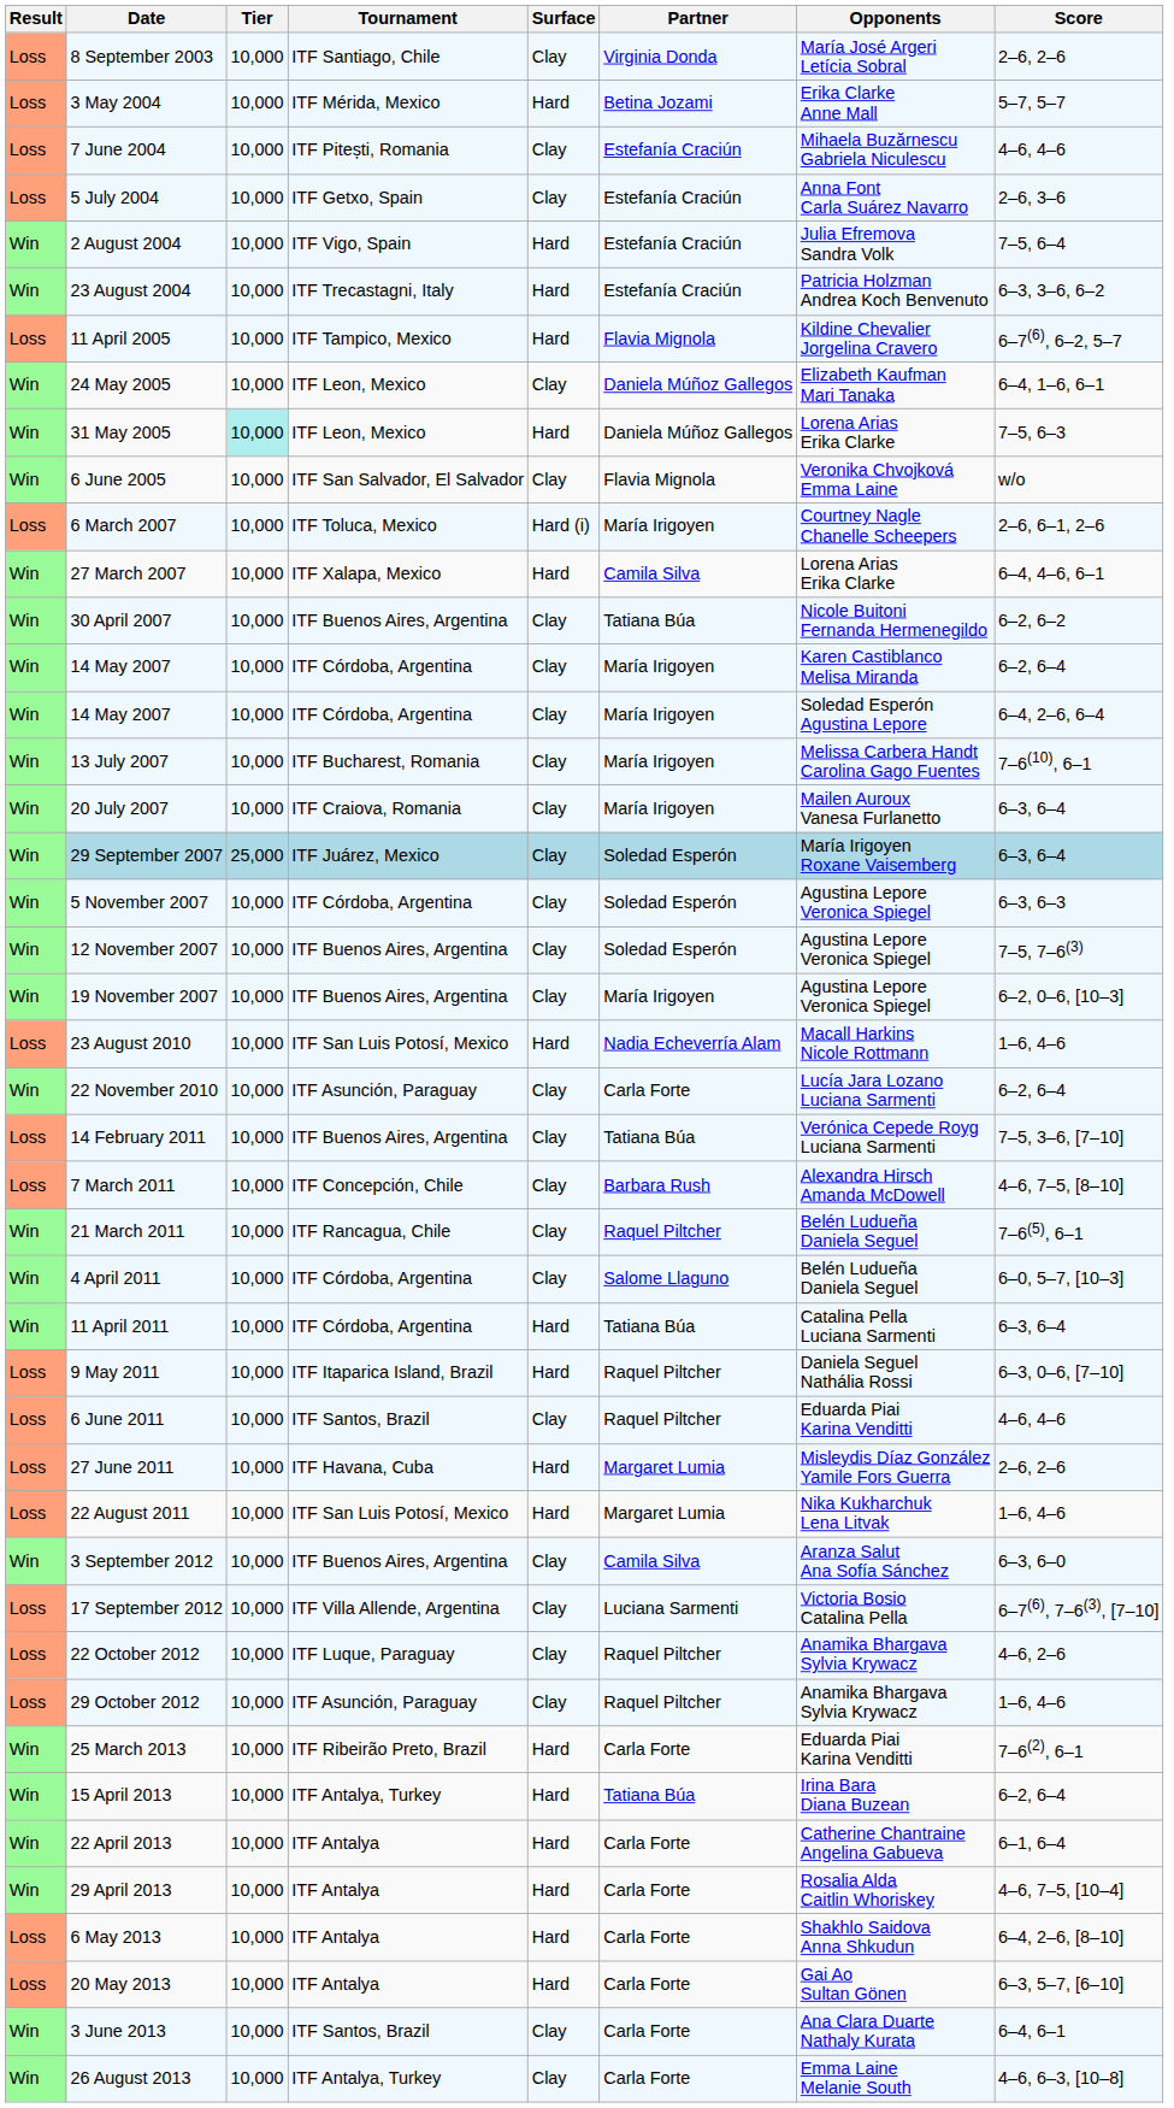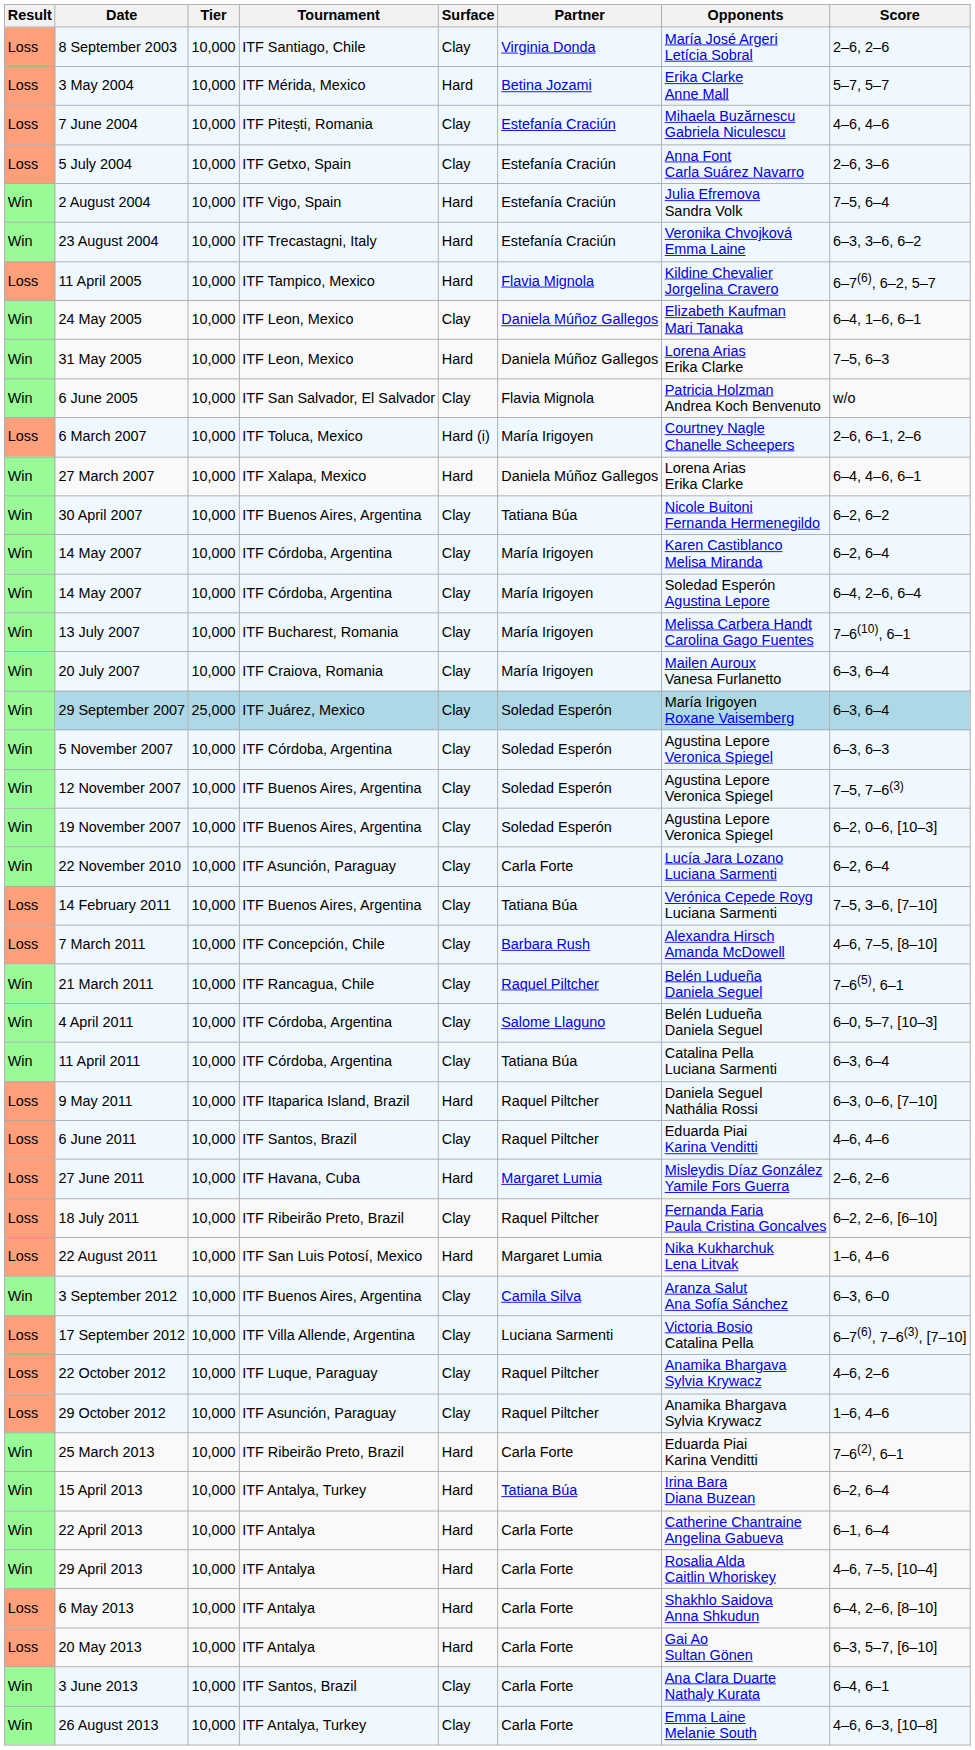 <table class="sortable wikitable">
 <tr>
 <th>Result</th>
 <th>Date</th>
 <th>Tier</th>
 <th>Tournament</th>
 <th>Surface</th>
 <th>Partner</th>
 <th>Opponents</th>
 <th class="unsortable">Score</th>
 </tr>
 <tr style="background:#f0f8ff;">
 <td bgcolor="FFA07A">Loss</td>
 <td>8 September 2003</td>
 <td>10,000</td>
 <td>ITF Santiago, Chile</td>
 <td>Clay</td>
 <td> <a href='#'>Virginia Donda</a></td>
 <td> <a href='#'>María José Argeri</a> <br>  <a href='#'>Letícia Sobral</a></td>
 <td>2–6, 2–6</td>
 </tr>
 <tr bgcolor="#f0f8ff">
 <td bgcolor="FFA07A">Loss</td>
 <td>3 May 2004</td>
 <td>10,000</td>
 <td>ITF Mérida, Mexico</td>
 <td>Hard</td>
 <td> <a href='#'>Betina Jozami</a></td>
 <td> <a href='#'>Erika Clarke</a> <br>  <a href='#'>Anne Mall</a></td>
 <td>5–7, 5–7</td>
 </tr>
 <tr style="background:#f0f8ff;">
 <td bgcolor="FFA07A">Loss</td>
 <td>7 June 2004</td>
 <td>10,000</td>
 <td>ITF Pitești, Romania</td>
 <td>Clay</td>
 <td> <a href='#'>Estefanía Craciún</a></td>
 <td> <a href='#'>Mihaela Buzărnescu</a> <br>  <a href='#'>Gabriela Niculescu</a></td>
 <td>4–6, 4–6</td>
 </tr>
 <tr style="background:#f0f8ff;">
 <td bgcolor="FFA07A">Loss</td>
 <td>5 July 2004</td>
 <td>10,000</td>
 <td>ITF Getxo, Spain</td>
 <td>Clay</td>
 <td> Estefanía Craciún</td>
 <td> <a href='#'>Anna Font</a> <br>  <a href='#'>Carla Suárez Navarro</a></td>
 <td>2–6, 3–6</td>
 </tr>
 <tr style="background:#f0f8ff;">
 <td style="background:#98fb98;">Win</td>
 <td>2 August 2004</td>
 <td>10,000</td>
 <td>ITF Vigo, Spain</td>
 <td>Hard</td>
 <td> Estefanía Craciún</td>
 <td> <a href='#'>Julia Efremova</a> <br>  Sandra Volk</td>
 <td>7–5, 6–4</td>
 </tr>
 <tr style="background:#f0f8ff;">
 <td style="background:#98fb98;">Win</td>
 <td>23 August 2004</td>
 <td>10,000</td>
 <td>ITF Trecastagni, Italy</td>
 <td>Hard</td>
 <td> Estefanía Craciún</td>
-<td> <a href='#'>Patricia Holzman</a> <br>  Andrea Koch Benvenuto</td>
+<td> <a href='#'>Veronika Chvojková</a> <br>  <a href='#'>Emma Laine</a></td>
 <td>6–3, 3–6, 6–2</td>
 </tr>
 <tr style="background:#f0f8ff;">
 <td bgcolor="FFA07A">Loss</td>
 <td>11 April 2005</td>
 <td>10,000</td>
 <td>ITF Tampico, Mexico</td>
 <td>Hard</td>
 <td> <a href='#'>Flavia Mignola</a></td>
 <td> <a href='#'>Kildine Chevalier</a> <br>  <a href='#'>Jorgelina Cravero</a></td>
 <td>6–7<sup>(6)</sup>, 6–2, 5–7</td>
 </tr>
 <tr>
 <td style="background:#98fb98;">Win</td>
 <td>24 May 2005</td>
 <td>10,000</td>
 <td>ITF Leon, Mexico</td>
 <td>Clay</td>
 <td> <a href='#'>Daniela Múñoz Gallegos</a></td>
 <td> <a href='#'>Elizabeth Kaufman</a> <br>  <a href='#'>Mari Tanaka</a></td>
 <td>6–4, 1–6, 6–1</td>
 </tr>
 <tr>
 <td style="background:#98fb98;">Win</td>
 <td>31 May 2005</td>
-<td style="background: paleturquoise;">10,000</td>
+<td>10,000</td>
 <td>ITF Leon, Mexico</td>
 <td>Hard</td>
 <td> Daniela Múñoz Gallegos</td>
 <td> <a href='#'>Lorena Arias</a> <br>  Erika Clarke</td>
 <td>7–5, 6–3</td>
 </tr>
 <tr>
 <td style="background:#98fb98;">Win</td>
 <td>6 June 2005</td>
 <td>10,000</td>
 <td>ITF San Salvador, El Salvador</td>
 <td>Clay</td>
 <td> Flavia Mignola</td>
-<td> <a href='#'>Veronika Chvojková</a> <br>  <a href='#'>Emma Laine</a></td>
+<td> <a href='#'>Patricia Holzman</a> <br>  Andrea Koch Benvenuto</td>
 <td>w/o</td>
 </tr>
 <tr style="background:#f0f8ff;">
 <td bgcolor="FFA07A">Loss</td>
 <td>6 March 2007</td>
 <td>10,000</td>
 <td>ITF Toluca, Mexico</td>
 <td>Hard (i)</td>
 <td> María Irigoyen</td>
 <td> <a href='#'>Courtney Nagle</a> <br>  <a href='#'>Chanelle Scheepers</a></td>
 <td>2–6, 6–1, 2–6</td>
 </tr>
 <tr>
 <td style="background:#98fb98;">Win</td>
 <td>27 March 2007</td>
 <td>10,000</td>
 <td>ITF Xalapa, Mexico</td>
 <td>Hard</td>
-<td> <a href='#'>Camila Silva</a></td>
+<td> Daniela Múñoz Gallegos</td>
 <td> Lorena Arias <br>  Erika Clarke</td>
 <td>6–4, 4–6, 6–1</td>
 </tr>
 <tr style="background:#f0f8ff;">
 <td style="background:#98fb98;">Win</td>
 <td>30 April 2007</td>
 <td>10,000</td>
 <td>ITF Buenos Aires, Argentina</td>
 <td>Clay</td>
 <td> Tatiana Búa</td>
 <td> <a href='#'>Nicole Buitoni</a> <br>  <a href='#'>Fernanda Hermenegildo</a></td>
 <td>6–2, 6–2</td>
 </tr>
 <tr style="background:#f0f8ff;">
 <td style="background:#98fb98;">Win</td>
 <td>14 May 2007</td>
 <td>10,000</td>
 <td>ITF Córdoba, Argentina</td>
 <td>Clay</td>
 <td> María Irigoyen</td>
 <td> <a href='#'>Karen Castiblanco</a> <br>  <a href='#'>Melisa Miranda</a></td>
 <td>6–2, 6–4</td>
 </tr>
 <tr style="background:#f0f8ff;">
 <td style="background:#98fb98;">Win</td>
 <td>14 May 2007</td>
 <td>10,000</td>
 <td>ITF Córdoba, Argentina</td>
 <td>Clay</td>
 <td> María Irigoyen</td>
 <td> Soledad Esperón <br>  <a href='#'>Agustina Lepore</a></td>
 <td>6–4, 2–6, 6–4</td>
 </tr>
 <tr style="background:#f0f8ff;">
 <td style="background:#98fb98;">Win</td>
 <td>13 July 2007</td>
 <td>10,000</td>
 <td>ITF Bucharest, Romania</td>
 <td>Clay</td>
 <td> María Irigoyen</td>
 <td> <a href='#'>Melissa Carbera Handt</a> <br>  <a href='#'>Carolina Gago Fuentes</a></td>
 <td>7–6<sup>(10)</sup>, 6–1</td>
 </tr>
 <tr style="background:#f0f8ff;">
 <td style="background:#98fb98;">Win</td>
 <td>20 July 2007</td>
 <td>10,000</td>
 <td>ITF Craiova, Romania</td>
 <td>Clay</td>
 <td> María Irigoyen</td>
 <td> <a href='#'>Mailen Auroux</a> <br>  Vanesa Furlanetto</td>
 <td>6–3, 6–4</td>
 </tr>
 <tr bgcolor=lightblue>
 <td style="background:#98fb98;">Win</td>
 <td>29 September 2007</td>
 <td>25,000</td>
 <td>ITF Juárez, Mexico</td>
 <td>Clay</td>
 <td> Soledad Esperón</td>
 <td> María Irigoyen <br>  <a href='#'>Roxane Vaisemberg</a></td>
 <td>6–3, 6–4</td>
 </tr>
 <tr style="background:#f0f8ff;">
 <td style="background:#98fb98;">Win</td>
 <td>5 November 2007</td>
 <td>10,000</td>
 <td>ITF Córdoba, Argentina</td>
 <td>Clay</td>
 <td> Soledad Esperón</td>
 <td> Agustina Lepore <br>  <a href='#'>Veronica Spiegel</a></td>
 <td>6–3, 6–3</td>
 </tr>
 <tr style="background:#f0f8ff;">
 <td style="background:#98fb98;">Win</td>
 <td>12 November 2007</td>
 <td>10,000</td>
 <td>ITF Buenos Aires, Argentina</td>
 <td>Clay</td>
 <td> Soledad Esperón</td>
 <td> Agustina Lepore <br>  Veronica Spiegel</td>
 <td>7–5, 7–6<sup>(3)</sup></td>
 </tr>
 <tr bgcolor="#f0f8ff">
 <td style="background:#98fb98;">Win</td>
 <td>19 November 2007</td>
 <td>10,000</td>
 <td>ITF Buenos Aires, Argentina</td>
 <td>Clay</td>
-<td> María Irigoyen</td>
+<td> Soledad Esperón</td>
 <td> Agustina Lepore <br>  Veronica Spiegel</td>
 <td>6–2, 0–6, [10–3]</td>
-</tr>
-<tr style="background:#f0f8ff;">
-<td bgcolor="FFA07A">Loss</td>
-<td>23 August 2010</td>
-<td>10,000</td>
-<td>ITF San Luis Potosí, Mexico</td>
-<td>Hard</td>
-<td> <a href='#'>Nadia Echeverría Alam</a></td>
-<td> <a href='#'>Macall Harkins</a> <br>  <a href='#'>Nicole Rottmann</a></td>
-<td>1–6, 4–6</td>
 </tr>
 <tr style="background:#f0f8ff;">
 <td style="background:#98fb98;">Win</td>
 <td>22 November 2010</td>
 <td>10,000</td>
 <td>ITF Asunción, Paraguay</td>
 <td>Clay</td>
 <td> Carla Forte</td>
 <td> <a href='#'>Lucía Jara Lozano</a> <br>  <a href='#'>Luciana Sarmenti</a></td>
 <td>6–2, 6–4</td>
 </tr>
 <tr style="background:#f0f8ff;">
 <td bgcolor="FFA07A">Loss</td>
 <td>14 February 2011</td>
 <td>10,000</td>
 <td>ITF Buenos Aires, Argentina</td>
 <td>Clay</td>
 <td> Tatiana Búa</td>
 <td> <a href='#'>Verónica Cepede Royg</a> <br>  Luciana Sarmenti</td>
 <td>7–5, 3–6, [7–10]</td>
 </tr>
 <tr style="background:#f0f8ff;">
 <td bgcolor="FFA07A">Loss</td>
 <td>7 March 2011</td>
 <td>10,000</td>
 <td>ITF Concepción, Chile</td>
 <td>Clay</td>
 <td> <a href='#'>Barbara Rush</a></td>
 <td> <a href='#'>Alexandra Hirsch</a> <br>  <a href='#'>Amanda McDowell</a></td>
 <td>4–6, 7–5, [8–10]</td>
 </tr>
 <tr style="background:#f0f8ff;">
 <td style="background:#98fb98;">Win</td>
 <td>21 March 2011</td>
 <td>10,000</td>
 <td>ITF Rancagua, Chile</td>
 <td>Clay</td>
 <td> <a href='#'>Raquel Piltcher</a></td>
 <td> <a href='#'>Belén Ludueña</a> <br>  <a href='#'>Daniela Seguel</a></td>
 <td>7–6<sup>(5)</sup>, 6–1</td>
 </tr>
 <tr style="background:#f0f8ff;">
 <td style="background:#98fb98;">Win</td>
 <td>4 April 2011</td>
 <td>10,000</td>
 <td>ITF Córdoba, Argentina</td>
 <td>Clay</td>
 <td> <a href='#'>Salome Llaguno</a></td>
 <td> Belén Ludueña <br>  Daniela Seguel</td>
 <td>6–0, 5–7, [10–3]</td>
 </tr>
 <tr style="background:#f0f8ff;">
 <td style="background:#98fb98;">Win</td>
 <td>11 April 2011</td>
 <td>10,000</td>
 <td>ITF Córdoba, Argentina</td>
-<td>Hard</td>
+<td>Clay</td>
 <td> Tatiana Búa</td>
 <td> Catalina Pella <br>  Luciana Sarmenti</td>
 <td>6–3, 6–4</td>
 </tr>
 <tr style="background:#f0f8ff;">
 <td bgcolor="FFA07A">Loss</td>
 <td>9 May 2011</td>
 <td>10,000</td>
 <td>ITF Itaparica Island, Brazil</td>
 <td>Hard</td>
 <td> Raquel Piltcher</td>
 <td> Daniela Seguel <br>  Nathália Rossi</td>
 <td>6–3, 0–6, [7–10]</td>
 </tr>
 <tr style="background:#f0f8ff;">
 <td bgcolor="FFA07A">Loss</td>
 <td>6 June 2011</td>
 <td>10,000</td>
 <td>ITF Santos, Brazil</td>
 <td>Clay</td>
 <td> Raquel Piltcher</td>
 <td> Eduarda Piai <br>  <a href='#'>Karina Venditti</a></td>
 <td>4–6, 4–6</td>
 </tr>
 <tr style="background:#f0f8ff;">
 <td bgcolor="FFA07A">Loss</td>
 <td>27 June 2011</td>
 <td>10,000</td>
 <td>ITF Havana, Cuba</td>
 <td>Hard</td>
 <td> <a href='#'>Margaret Lumia</a></td>
 <td> <a href='#'>Misleydis Díaz González</a> <br>  <a href='#'>Yamile Fors Guerra</a></td>
 <td>2–6, 2–6</td>
+</tr>
+<tr>
+<td bgcolor="FFA07A">Loss</td>
+<td>18 July 2011</td>
+<td>10,000</td>
+<td>ITF Ribeirão Preto, Brazil</td>
+<td>Clay</td>
+<td> Raquel Piltcher</td>
+<td> <a href='#'>Fernanda Faria</a> <br>  <a href='#'>Paula Cristina Goncalves</a></td>
+<td>6–2, 2–6, [6–10]</td>
 </tr>
 <tr>
 <td bgcolor="FFA07A">Loss</td>
 <td>22 August 2011</td>
 <td>10,000</td>
 <td>ITF San Luis Potosí, Mexico</td>
 <td>Hard</td>
 <td> Margaret Lumia</td>
 <td> <a href='#'>Nika Kukharchuk</a> <br>  <a href='#'>Lena Litvak</a></td>
 <td>1–6, 4–6</td>
 </tr>
 <tr style="background:#f0f8ff;">
 <td style="background:#98fb98;">Win</td>
 <td>3 September 2012</td>
 <td>10,000</td>
 <td>ITF Buenos Aires, Argentina</td>
 <td>Clay</td>
 <td> <a href='#'>Camila Silva</a></td>
 <td> <a href='#'>Aranza Salut</a> <br>  <a href='#'>Ana Sofía Sánchez</a></td>
 <td>6–3, 6–0</td>
 </tr>
 <tr style="background:#f0f8ff;">
 <td bgcolor="FFA07A">Loss</td>
 <td>17 September 2012</td>
 <td>10,000</td>
 <td>ITF Villa Allende, Argentina</td>
 <td>Clay</td>
 <td> Luciana Sarmenti</td>
 <td> <a href='#'>Victoria Bosio</a> <br>  Catalina Pella</td>
 <td>6–7<sup>(6)</sup>, 7–6<sup>(3)</sup>, [7–10]</td>
 </tr>
 <tr style="background:#f0f8ff;">
 <td bgcolor="FFA07A">Loss</td>
 <td>22 October 2012</td>
 <td>10,000</td>
 <td>ITF Luque, Paraguay</td>
 <td>Clay</td>
 <td> Raquel Piltcher</td>
 <td> <a href='#'>Anamika Bhargava</a> <br>  <a href='#'>Sylvia Krywacz</a></td>
 <td>4–6, 2–6</td>
 </tr>
 <tr style="background:#f0f8ff;">
 <td bgcolor="FFA07A">Loss</td>
 <td>29 October 2012</td>
 <td>10,000</td>
 <td>ITF Asunción, Paraguay</td>
 <td>Clay</td>
 <td> Raquel Piltcher</td>
 <td> Anamika Bhargava <br>  Sylvia Krywacz</td>
 <td>1–6, 4–6</td>
 </tr>
 <tr>
 <td style="background:#98fb98;">Win</td>
 <td>25 March 2013</td>
 <td>10,000</td>
 <td>ITF Ribeirão Preto, Brazil</td>
 <td>Hard</td>
 <td> Carla Forte</td>
 <td> Eduarda Piai <br>  Karina Venditti</td>
 <td>7–6<sup>(2)</sup>, 6–1</td>
 </tr>
 <tr>
 <td style="background:#98fb98;">Win</td>
 <td>15 April 2013</td>
 <td>10,000</td>
 <td>ITF Antalya, Turkey</td>
 <td>Hard</td>
 <td> <a href='#'>Tatiana Búa</a></td>
 <td> <a href='#'>Irina Bara</a> <br>  <a href='#'>Diana Buzean</a></td>
 <td>6–2, 6–4</td>
 </tr>
 <tr>
 <td style="background:#98fb98;">Win</td>
 <td>22 April 2013</td>
 <td>10,000</td>
 <td>ITF Antalya</td>
 <td>Hard</td>
 <td> Carla Forte</td>
 <td> <a href='#'>Catherine Chantraine</a> <br>  <a href='#'>Angelina Gabueva</a></td>
 <td>6–1, 6–4</td>
 </tr>
 <tr>
 <td style="background:#98fb98;">Win</td>
 <td>29 April 2013</td>
 <td>10,000</td>
 <td>ITF Antalya</td>
 <td>Hard</td>
 <td> Carla Forte</td>
 <td> <a href='#'>Rosalia Alda</a> <br>  <a href='#'>Caitlin Whoriskey</a></td>
 <td>4–6, 7–5, [10–4]</td>
 </tr>
 <tr>
 <td bgcolor="FFA07A">Loss</td>
 <td>6 May 2013</td>
 <td>10,000</td>
 <td>ITF Antalya</td>
 <td>Hard</td>
 <td> Carla Forte</td>
 <td> <a href='#'>Shakhlo Saidova</a> <br>  <a href='#'>Anna Shkudun</a></td>
 <td>6–4, 2–6, [8–10]</td>
 </tr>
 <tr>
 <td bgcolor="FFA07A">Loss</td>
 <td>20 May 2013</td>
 <td>10,000</td>
 <td>ITF Antalya</td>
 <td>Hard</td>
 <td> Carla Forte</td>
 <td> <a href='#'>Gai Ao</a> <br>  <a href='#'>Sultan Gönen</a></td>
 <td>6–3, 5–7, [6–10]</td>
 </tr>
 <tr bgcolor="#f0f8ff">
 <td style="background:#98fb98;">Win</td>
 <td>3 June 2013</td>
 <td>10,000</td>
 <td>ITF Santos, Brazil</td>
 <td>Clay</td>
 <td> Carla Forte</td>
 <td> <a href='#'>Ana Clara Duarte</a> <br>  <a href='#'>Nathaly Kurata</a></td>
 <td>6–4, 6–1</td>
 </tr>
 <tr bgcolor="#f0f8ff">
 <td style="background:#98fb98;">Win</td>
 <td>26 August 2013</td>
 <td>10,000</td>
 <td>ITF Antalya, Turkey</td>
 <td>Clay</td>
 <td> Carla Forte</td>
 <td> <a href='#'>Emma Laine</a> <br>  <a href='#'>Melanie South</a></td>
 <td>4–6, 6–3, [10–8]</td>
 </tr>
 </table>
